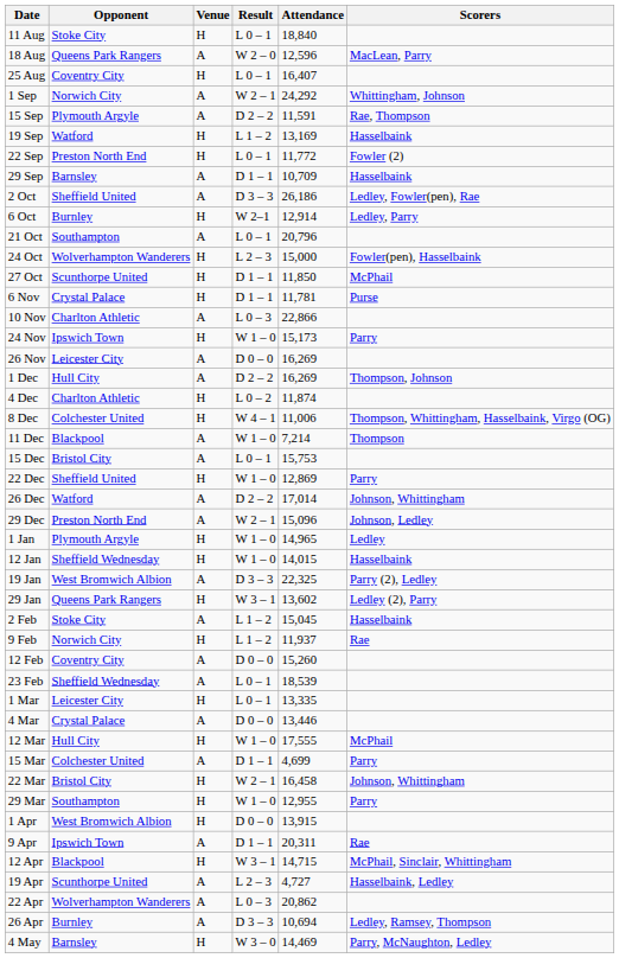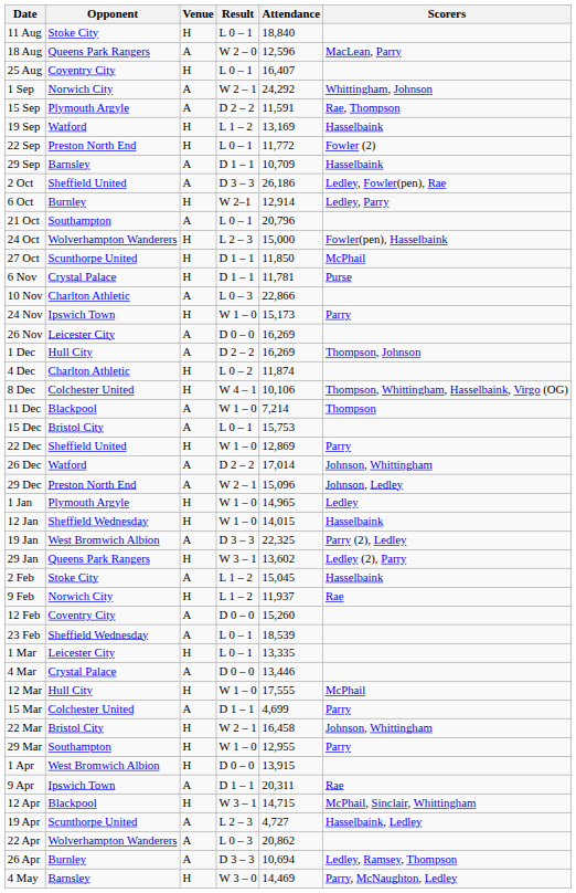 <table class="wikitable">
 <tr>
 <th>Date</th>
 <th>Opponent</th>
 <th>Venue</th>
 <th>Result</th>
 <th>Attendance</th>
 <th>Scorers</th>
 </tr>
 <tr>
 <td>11 Aug</td>
 <td><a href='#'>Stoke City</a></td>
 <td>H</td>
 <td>L 0 – 1</td>
 <td>18,840</td>
 <td></td>
 </tr>
 <tr>
 <td>18 Aug</td>
 <td><a href='#'>Queens Park Rangers</a></td>
 <td>A</td>
 <td>W 2 – 0</td>
 <td>12,596</td>
 <td><a href='#'>MacLean</a>, <a href='#'>Parry</a></td>
 </tr>
 <tr>
 <td>25 Aug</td>
 <td><a href='#'>Coventry City</a></td>
 <td>H</td>
 <td>L 0 – 1</td>
 <td>16,407</td>
 <td></td>
 </tr>
 <tr>
 <td>1 Sep</td>
 <td><a href='#'>Norwich City</a></td>
 <td>A</td>
 <td>W 2 – 1</td>
 <td>24,292</td>
 <td><a href='#'>Whittingham</a>, <a href='#'>Johnson</a></td>
 </tr>
 <tr>
 <td>15 Sep</td>
 <td><a href='#'>Plymouth Argyle</a></td>
 <td>A</td>
 <td>D 2 – 2</td>
 <td>11,591</td>
 <td><a href='#'>Rae</a>, <a href='#'>Thompson</a></td>
 </tr>
 <tr>
 <td>19 Sep</td>
 <td><a href='#'>Watford</a></td>
 <td>H</td>
 <td>L 1 – 2</td>
 <td>13,169</td>
 <td><a href='#'>Hasselbaink</a></td>
 </tr>
 <tr>
 <td>22 Sep</td>
 <td><a href='#'>Preston North End</a></td>
 <td>H</td>
 <td>L 0 – 1</td>
 <td>11,772</td>
 <td><a href='#'>Fowler</a> (2)</td>
 </tr>
 <tr>
 <td>29 Sep</td>
 <td><a href='#'>Barnsley</a></td>
 <td>A</td>
 <td>D 1 – 1</td>
 <td>10,709</td>
 <td><a href='#'>Hasselbaink</a></td>
 </tr>
 <tr>
 <td>2 Oct</td>
 <td><a href='#'>Sheffield United</a></td>
 <td>A</td>
 <td>D 3 – 3</td>
 <td>26,186</td>
 <td><a href='#'>Ledley</a>, <a href='#'>Fowler</a>(pen), <a href='#'>Rae</a></td>
 </tr>
 <tr>
 <td>6 Oct</td>
 <td><a href='#'>Burnley</a></td>
 <td>H</td>
 <td>W 2–1</td>
 <td>12,914</td>
 <td><a href='#'>Ledley</a>, <a href='#'>Parry</a></td>
 </tr>
 <tr>
 <td>21 Oct</td>
 <td><a href='#'>Southampton</a></td>
 <td>A</td>
 <td>L 0 – 1</td>
 <td>20,796</td>
 <td></td>
 </tr>
 <tr>
 <td>24 Oct</td>
 <td><a href='#'>Wolverhampton Wanderers</a></td>
 <td>H</td>
 <td>L 2 – 3</td>
 <td>15,000</td>
 <td><a href='#'>Fowler</a>(pen), <a href='#'>Hasselbaink</a></td>
 </tr>
 <tr>
 <td>27 Oct</td>
 <td><a href='#'>Scunthorpe United</a></td>
 <td>H</td>
 <td>D 1 – 1</td>
 <td>11,850</td>
 <td><a href='#'>McPhail</a></td>
 </tr>
 <tr>
 <td>6 Nov</td>
 <td><a href='#'>Crystal Palace</a></td>
 <td>H</td>
 <td>D 1 – 1</td>
 <td>11,781</td>
 <td><a href='#'>Purse</a></td>
 </tr>
 <tr>
 <td>10 Nov</td>
 <td><a href='#'>Charlton Athletic</a></td>
 <td>A</td>
 <td>L 0 – 3</td>
 <td>22,866</td>
 <td></td>
 </tr>
 <tr>
 <td>24 Nov</td>
 <td><a href='#'>Ipswich Town</a></td>
 <td>H</td>
 <td>W 1 – 0</td>
 <td>15,173</td>
 <td><a href='#'>Parry</a></td>
 </tr>
 <tr>
 <td>26 Nov</td>
 <td><a href='#'>Leicester City</a></td>
 <td>A</td>
 <td>D 0 – 0</td>
 <td>16,269</td>
 <td></td>
 </tr>
 <tr>
 <td>1 Dec</td>
 <td><a href='#'>Hull City</a></td>
 <td>A</td>
 <td>D 2 – 2</td>
 <td>16,269</td>
 <td><a href='#'>Thompson</a>, <a href='#'>Johnson</a></td>
 </tr>
 <tr>
 <td>4 Dec</td>
 <td><a href='#'>Charlton Athletic</a></td>
 <td>H</td>
 <td>L 0 – 2</td>
 <td>11,874</td>
 <td></td>
 </tr>
 <tr>
 <td>8 Dec</td>
 <td><a href='#'>Colchester United</a></td>
 <td>H</td>
 <td>W 4 – 1</td>
-<td>11,006</td>
+<td>10,106</td>
 <td><a href='#'>Thompson</a>, <a href='#'>Whittingham</a>, <a href='#'>Hasselbaink</a>, <a href='#'>Virgo</a> (OG)</td>
 </tr>
 <tr>
 <td>11 Dec</td>
 <td><a href='#'>Blackpool</a></td>
 <td>A</td>
 <td>W 1 – 0</td>
 <td>7,214</td>
 <td><a href='#'>Thompson</a></td>
 </tr>
 <tr>
 <td>15 Dec</td>
 <td><a href='#'>Bristol City</a></td>
 <td>A</td>
 <td>L 0 – 1</td>
 <td>15,753</td>
 <td></td>
 </tr>
 <tr>
 <td>22 Dec</td>
 <td><a href='#'>Sheffield United</a></td>
 <td>H</td>
 <td>W 1 – 0</td>
 <td>12,869</td>
 <td><a href='#'>Parry</a></td>
 </tr>
 <tr>
 <td>26 Dec</td>
 <td><a href='#'>Watford</a></td>
 <td>A</td>
 <td>D 2 – 2</td>
 <td>17,014</td>
 <td><a href='#'>Johnson</a>, <a href='#'>Whittingham</a></td>
 </tr>
 <tr>
 <td>29 Dec</td>
 <td><a href='#'>Preston North End</a></td>
 <td>A</td>
 <td>W 2 – 1</td>
 <td>15,096</td>
 <td><a href='#'>Johnson</a>, <a href='#'>Ledley</a></td>
 </tr>
 <tr>
 <td>1 Jan</td>
 <td><a href='#'>Plymouth Argyle</a></td>
 <td>H</td>
 <td>W 1 – 0</td>
 <td>14,965</td>
 <td><a href='#'>Ledley</a></td>
 </tr>
 <tr>
 <td>12 Jan</td>
 <td><a href='#'>Sheffield Wednesday</a></td>
 <td>H</td>
 <td>W 1 – 0</td>
 <td>14,015</td>
 <td><a href='#'>Hasselbaink</a></td>
 </tr>
 <tr>
 <td>19 Jan</td>
 <td><a href='#'>West Bromwich Albion</a></td>
 <td>A</td>
 <td>D 3 – 3</td>
 <td>22,325</td>
 <td><a href='#'>Parry</a> (2), <a href='#'>Ledley</a></td>
 </tr>
 <tr>
 <td>29 Jan</td>
 <td><a href='#'>Queens Park Rangers</a></td>
 <td>H</td>
 <td>W 3 – 1</td>
 <td>13,602</td>
 <td><a href='#'>Ledley</a> (2), <a href='#'>Parry</a></td>
 </tr>
 <tr>
 <td>2 Feb</td>
 <td><a href='#'>Stoke City</a></td>
 <td>A</td>
 <td>L 1 – 2</td>
 <td>15,045</td>
 <td><a href='#'>Hasselbaink</a></td>
 </tr>
 <tr>
 <td>9 Feb</td>
 <td><a href='#'>Norwich City</a></td>
 <td>H</td>
 <td>L 1 – 2</td>
 <td>11,937</td>
 <td><a href='#'>Rae</a></td>
 </tr>
 <tr>
 <td>12 Feb</td>
 <td><a href='#'>Coventry City</a></td>
 <td>A</td>
 <td>D 0 – 0</td>
 <td>15,260</td>
 <td></td>
 </tr>
 <tr>
 <td>23 Feb</td>
 <td><a href='#'>Sheffield Wednesday</a></td>
 <td>A</td>
 <td>L 0 – 1</td>
 <td>18,539</td>
 <td></td>
 </tr>
 <tr>
 <td>1 Mar</td>
 <td><a href='#'>Leicester City</a></td>
 <td>H</td>
 <td>L 0 – 1</td>
 <td>13,335</td>
 <td></td>
 </tr>
 <tr>
 <td>4 Mar</td>
 <td><a href='#'>Crystal Palace</a></td>
 <td>A</td>
 <td>D 0 – 0</td>
 <td>13,446</td>
 <td></td>
 </tr>
 <tr>
 <td>12 Mar</td>
 <td><a href='#'>Hull City</a></td>
 <td>H</td>
 <td>W 1 – 0</td>
 <td>17,555</td>
 <td><a href='#'>McPhail</a></td>
 </tr>
 <tr>
 <td>15 Mar</td>
 <td><a href='#'>Colchester United</a></td>
 <td>A</td>
 <td>D 1 – 1</td>
 <td>4,699</td>
 <td><a href='#'>Parry</a></td>
 </tr>
 <tr>
 <td>22 Mar</td>
 <td><a href='#'>Bristol City</a></td>
 <td>H</td>
 <td>W 2 – 1</td>
 <td>16,458</td>
 <td><a href='#'>Johnson</a>, <a href='#'>Whittingham</a></td>
 </tr>
 <tr>
 <td>29 Mar</td>
 <td><a href='#'>Southampton</a></td>
 <td>H</td>
 <td>W 1 – 0</td>
 <td>12,955</td>
 <td><a href='#'>Parry</a></td>
 </tr>
 <tr>
 <td>1 Apr</td>
 <td><a href='#'>West Bromwich Albion</a></td>
 <td>H</td>
 <td>D 0 – 0</td>
 <td>13,915</td>
 <td></td>
 </tr>
 <tr>
 <td>9 Apr</td>
 <td><a href='#'>Ipswich Town</a></td>
 <td>A</td>
 <td>D 1 – 1</td>
 <td>20,311</td>
 <td><a href='#'>Rae</a></td>
 </tr>
 <tr>
 <td>12 Apr</td>
 <td><a href='#'>Blackpool</a></td>
 <td>H</td>
 <td>W 3 – 1</td>
 <td>14,715</td>
 <td><a href='#'>McPhail</a>, <a href='#'>Sinclair</a>, <a href='#'>Whittingham</a></td>
 </tr>
 <tr>
 <td>19 Apr</td>
 <td><a href='#'>Scunthorpe United</a></td>
 <td>A</td>
 <td>L 2 – 3</td>
 <td>4,727</td>
 <td><a href='#'>Hasselbaink</a>, <a href='#'>Ledley</a></td>
 </tr>
 <tr>
 <td>22 Apr</td>
 <td><a href='#'>Wolverhampton Wanderers</a></td>
 <td>A</td>
 <td>L 0 – 3</td>
 <td>20,862</td>
 <td></td>
 </tr>
 <tr>
 <td>26 Apr</td>
 <td><a href='#'>Burnley</a></td>
 <td>A</td>
 <td>D 3 – 3</td>
 <td>10,694</td>
 <td><a href='#'>Ledley</a>, <a href='#'>Ramsey</a>, <a href='#'>Thompson</a></td>
 </tr>
 <tr>
 <td>4 May</td>
 <td><a href='#'>Barnsley</a></td>
 <td>H</td>
 <td>W 3 – 0</td>
 <td>14,469</td>
 <td><a href='#'>Parry</a>, <a href='#'>McNaughton</a>, <a href='#'>Ledley</a></td>
 </tr>
 </table>
